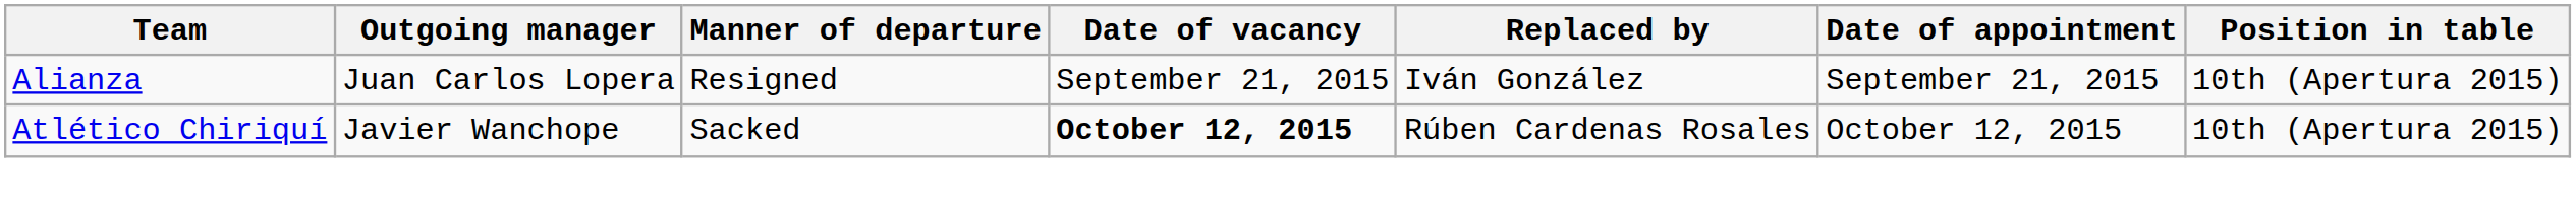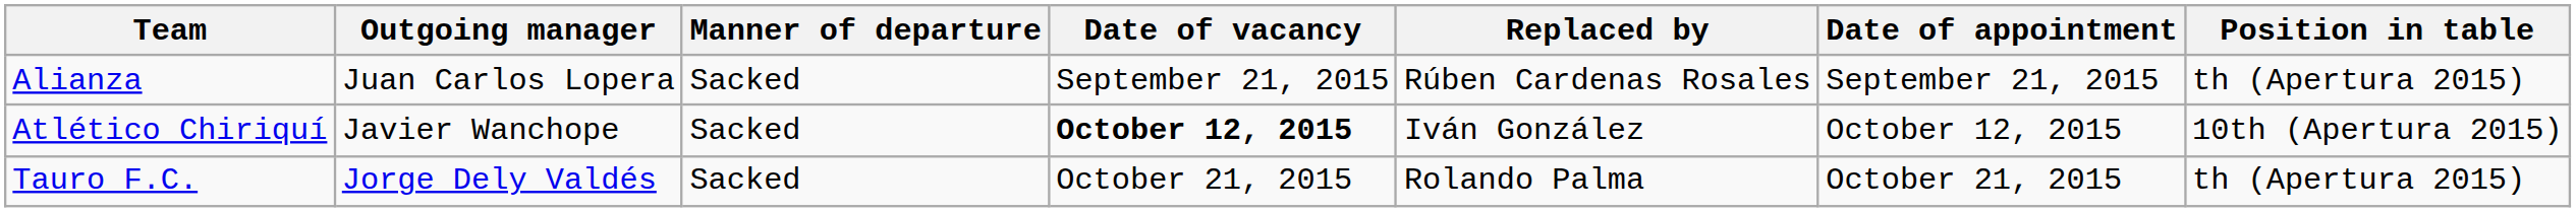 <table class="wikitable">
 <tr>
 <th>Team</th>
 <th>Outgoing manager</th>
 <th>Manner of departure</th>
 <th>Date of vacancy</th>
 <th>Replaced by</th>
 <th>Date of appointment</th>
 <th>Position in table</th>
 </tr>
 <tr>
 <td><a href='#'>Alianza</a></td>
 <td> Juan Carlos Lopera</td>
-<td>Resigned</td>
+<td>Sacked</td>
 <td>September 21, 2015</td>
-<td> Iván González</td>
+<td> Rúben Cardenas Rosales</td>
 <td>September 21, 2015</td>
-<td>10th (Apertura 2015)</td>
+<td>th (Apertura 2015)</td>
 </tr>
 <tr>
 <td><a href='#'>Atlético Chiriquí</a></td>
 <td> Javier Wanchope</td>
 <td>Sacked</td>
 <td><strong>October 12, 2015</strong></td>
-<td> Rúben Cardenas Rosales</td>
+<td> Iván González</td>
 <td>October 12, 2015</td>
 <td>10th (Apertura 2015)</td>
 </tr>
+<tr>
+<td><a href='#'>Tauro F.C.</a></td>
+<td> <a href='#'>Jorge Dely Valdés</a></td>
+<td>Sacked</td>
+<td>October 21, 2015</td>
+<td> Rolando Palma</td>
+<td>October 21, 2015</td>
+<td>th (Apertura 2015)</td>
+</tr>
 </table>
